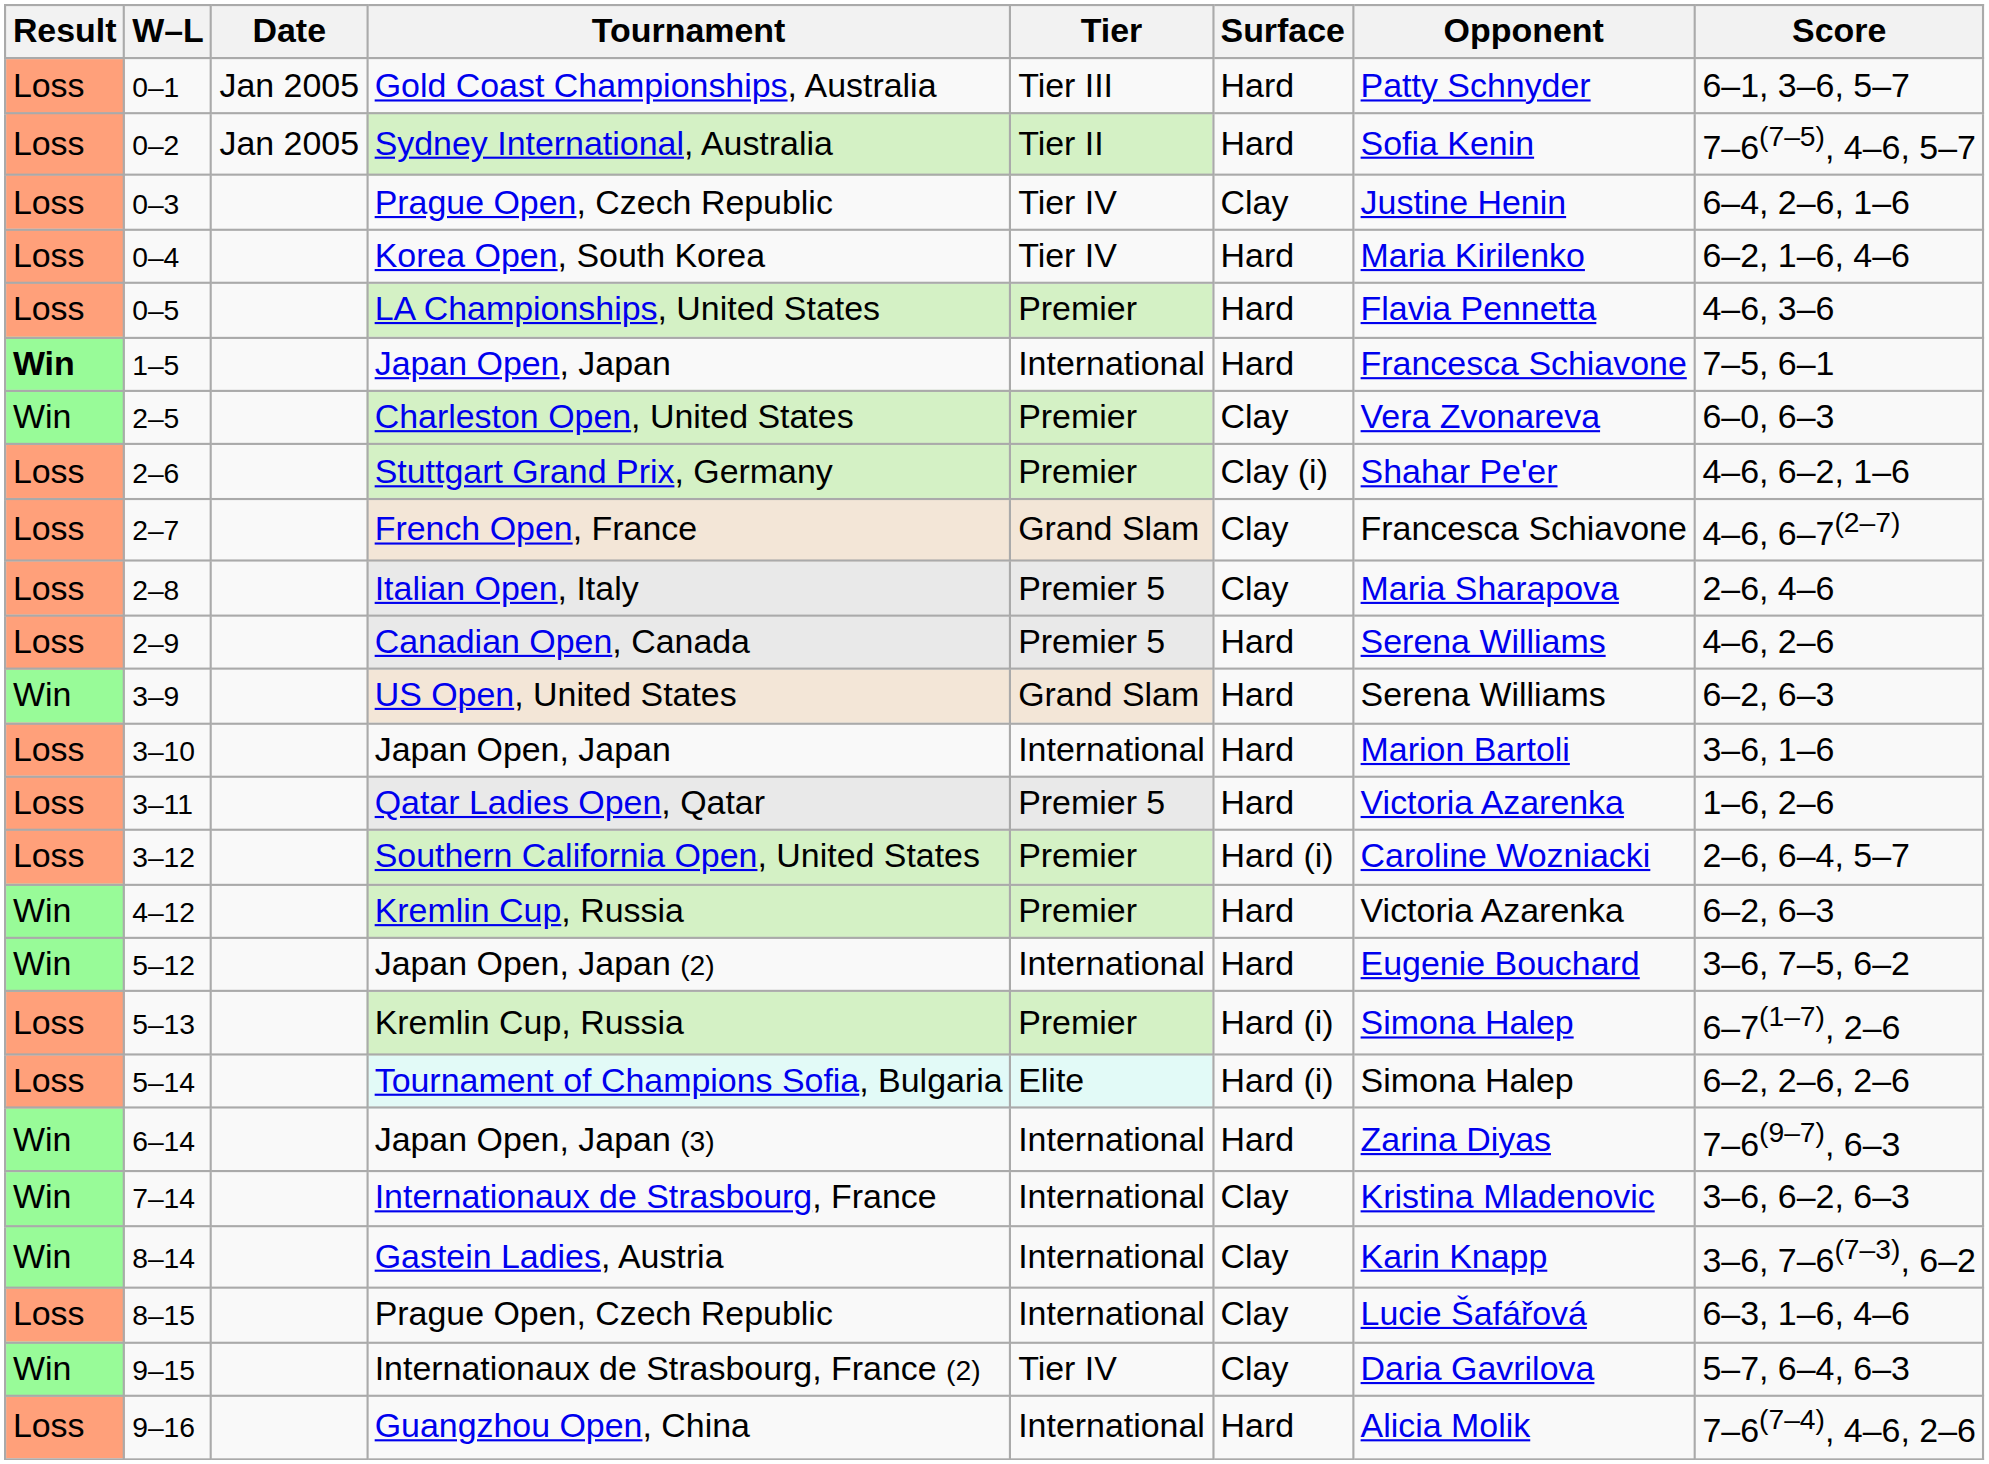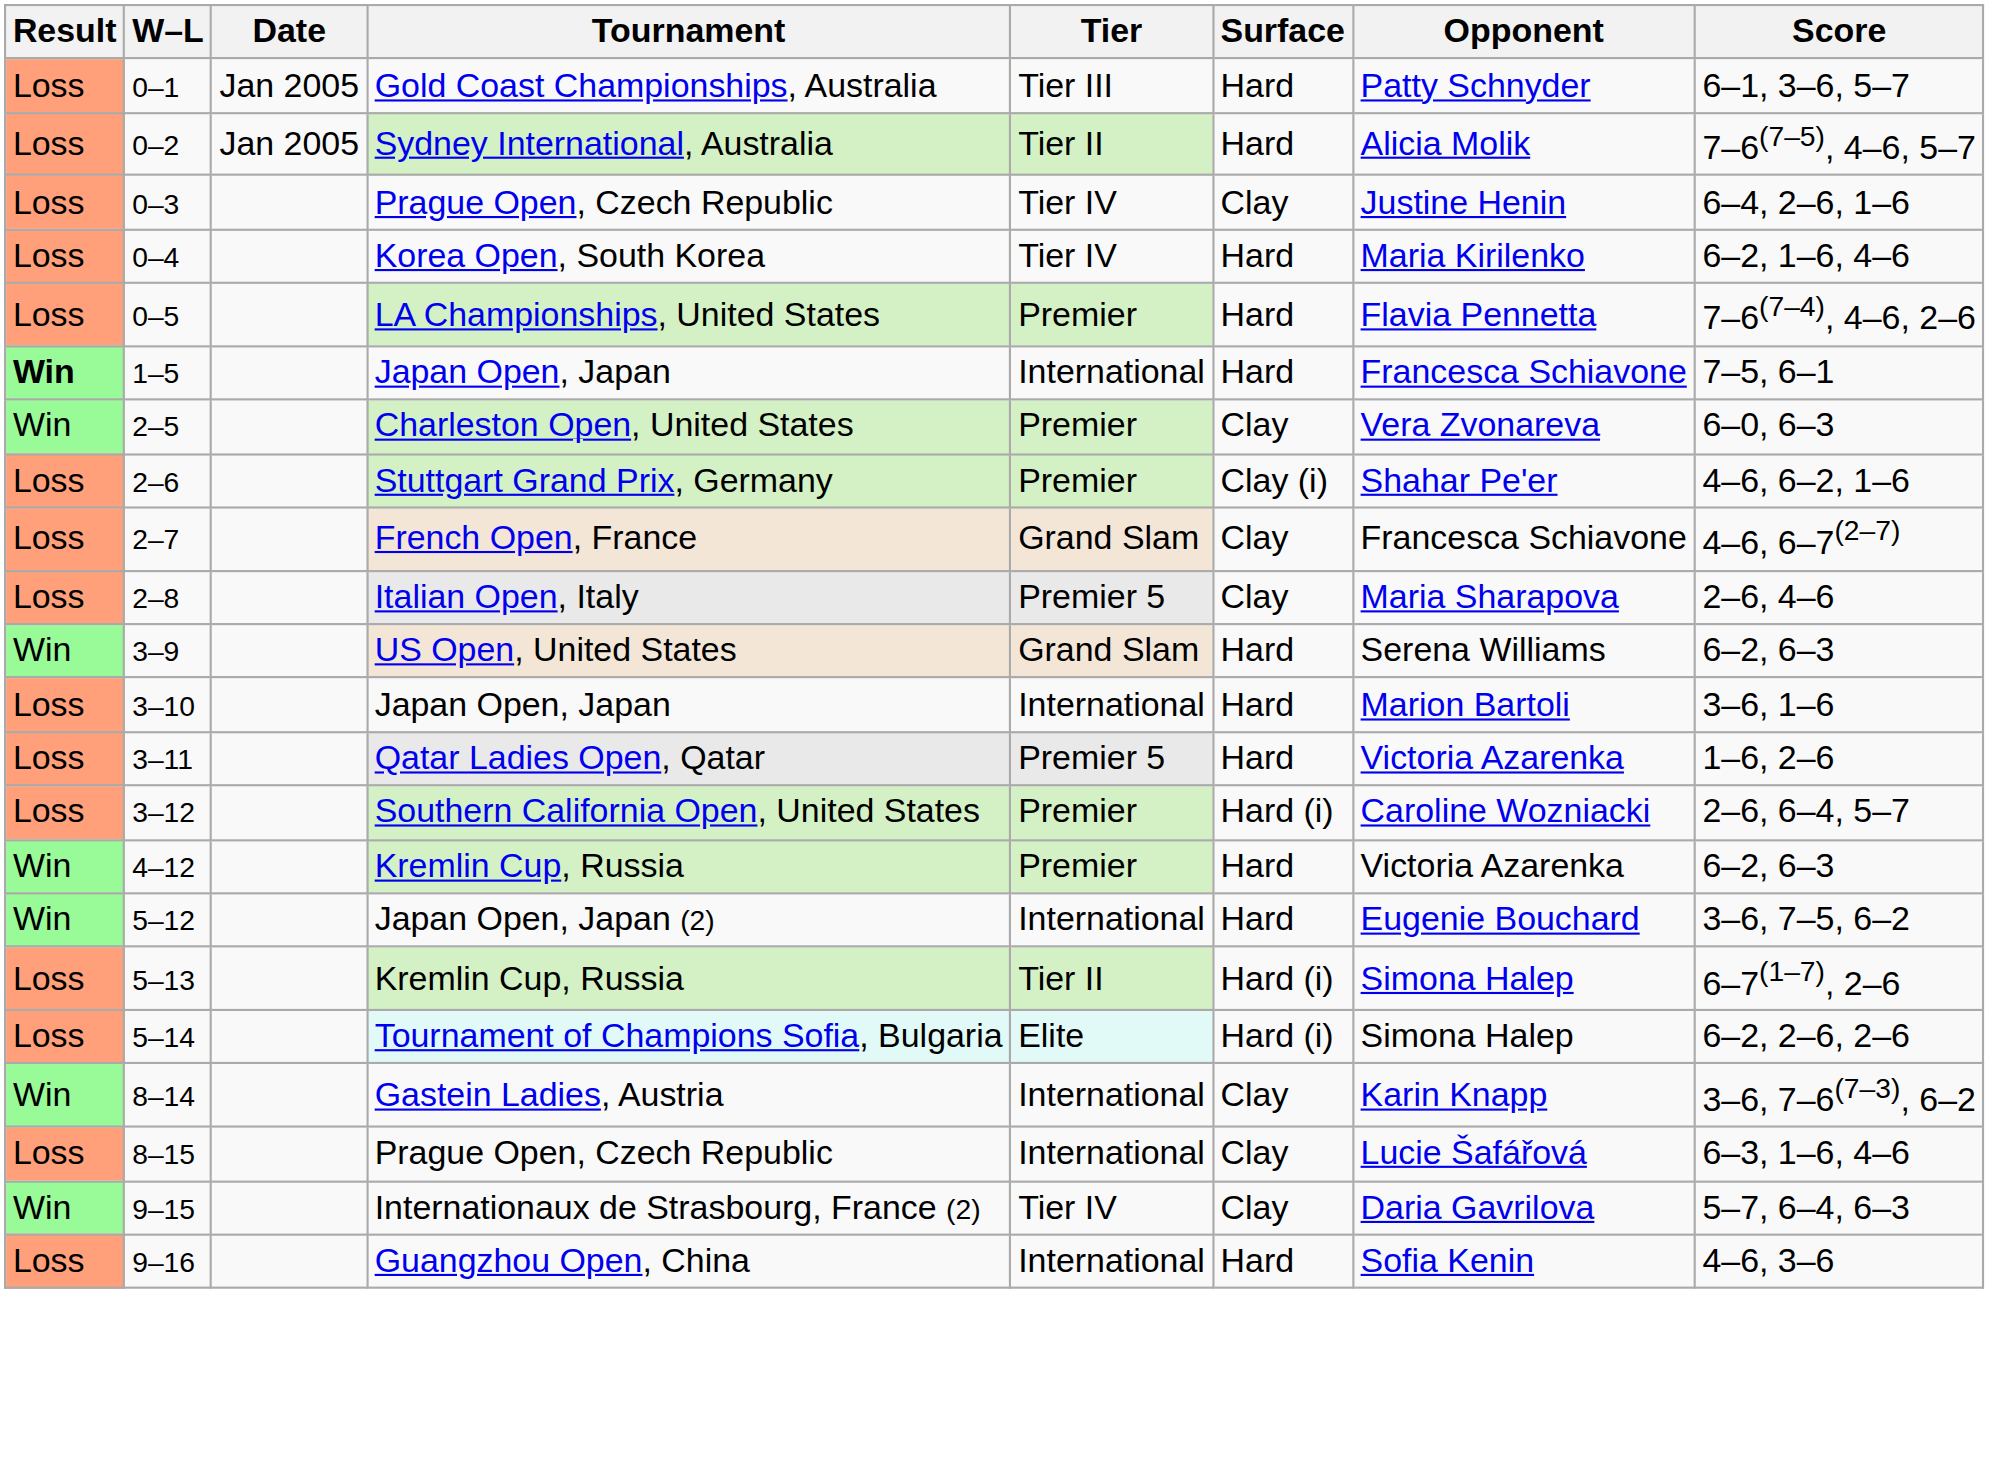 <table class="sortable wikitable">
 <tr>
 <th>Result</th>
 <th class=unsortable>W–L</th>
 <th>Date</th>
 <th>Tournament</th>
 <th>Tier</th>
 <th>Surface</th>
 <th>Opponent</th>
 <th class=unsortable>Score</th>
 </tr>
 <tr>
 <td style=background:#ffa07a>Loss</td>
 <td><small>0–1</small></td>
 <td>Jan 2005</td>
 <td><a href='#'>Gold Coast Championships</a>, Australia</td>
 <td>Tier III</td>
 <td>Hard</td>
 <td> <a href='#'>Patty Schnyder</a></td>
 <td>6–1, 3–6, 5–7</td>
 </tr>
 <tr>
 <td style=background:#ffa07a>Loss</td>
 <td><small>0–2</small></td>
 <td>Jan 2005</td>
 <td style=background:#d4f1c5><a href='#'>Sydney International</a>, Australia</td>
 <td style=background:#d4f1c5>Tier II</td>
 <td>Hard</td>
-<td> <a href='#'>Sofia Kenin</a></td>
+<td> <a href='#'>Alicia Molik</a></td>
 <td>7–6<sup>(7–5)</sup>, 4–6, 5–7</td>
 </tr>
 <tr>
 <td style=background:#ffa07a>Loss</td>
 <td><small>0–3</small></td>
 <td><a href='#'></a></td>
 <td><a href='#'>Prague Open</a>, Czech Republic</td>
 <td>Tier IV</td>
 <td>Clay</td>
 <td> <a href='#'>Justine Henin</a></td>
 <td>6–4, 2–6, 1–6</td>
 </tr>
 <tr>
 <td style=background:#ffa07a>Loss</td>
 <td><small>0–4</small></td>
 <td><a href='#'></a></td>
 <td><a href='#'>Korea Open</a>, South Korea</td>
 <td>Tier IV</td>
 <td>Hard</td>
 <td> <a href='#'>Maria Kirilenko</a></td>
 <td>6–2, 1–6, 4–6</td>
 </tr>
 <tr>
 <td style=background:#ffa07a>Loss</td>
 <td><small>0–5</small></td>
 <td><a href='#'></a></td>
 <td style=background:#d4f1c5><a href='#'>LA Championships</a>, United States</td>
 <td style=background:#d4f1c5>Premier</td>
 <td>Hard</td>
 <td> <a href='#'>Flavia Pennetta</a></td>
-<td>4–6, 3–6</td>
+<td>7–6<sup>(7–4)</sup>, 4–6, 2–6</td>
 </tr>
 <tr>
 <td style=background:#98fb98><strong>Win</strong></td>
 <td><small>1–5</small></td>
 <td><a href='#'></a></td>
 <td><a href='#'>Japan Open</a>, Japan</td>
 <td>International</td>
 <td>Hard</td>
 <td> <a href='#'>Francesca Schiavone</a></td>
 <td>7–5, 6–1</td>
 </tr>
 <tr>
 <td style=background:#98fb98>Win</td>
 <td><small>2–5</small></td>
 <td><a href='#'></a></td>
 <td style=background:#d4f1c5><a href='#'>Charleston Open</a>, United States</td>
 <td style=background:#d4f1c5>Premier</td>
 <td>Clay</td>
 <td> <a href='#'>Vera Zvonareva</a></td>
 <td>6–0, 6–3</td>
 </tr>
 <tr>
 <td style=background:#ffa07a>Loss</td>
 <td><small>2–6</small></td>
 <td><a href='#'></a></td>
 <td style=background:#d4f1c5><a href='#'>Stuttgart Grand Prix</a>, Germany</td>
 <td style=background:#d4f1c5>Premier</td>
 <td>Clay (i)</td>
 <td> <a href='#'>Shahar Pe'er</a></td>
 <td>4–6, 6–2, 1–6</td>
 </tr>
 <tr>
 <td style=background:#ffa07a>Loss</td>
 <td><small>2–7</small></td>
 <td><a href='#'></a></td>
 <td bgcolor=#f3e6d7><a href='#'>French Open</a>, France</td>
 <td bgcolor=#f3e6d7>Grand Slam</td>
 <td>Clay</td>
 <td> Francesca Schiavone</td>
 <td>4–6, 6–7<sup>(2–7)</sup></td>
 </tr>
 <tr>
 <td style=background:#ffa07a>Loss</td>
 <td><small>2–8</small></td>
 <td><a href='#'></a></td>
 <td style=background:#e9e9e9><a href='#'>Italian Open</a>, Italy</td>
 <td style=background:#e9e9e9>Premier 5</td>
 <td>Clay</td>
 <td> <a href='#'>Maria Sharapova</a></td>
 <td>2–6, 4–6</td>
-</tr>
-<tr>
-<td style=background:#ffa07a>Loss</td>
-<td><small>2–9</small></td>
-<td><a href='#'></a></td>
-<td style=background:#e9e9e9><a href='#'>Canadian Open</a>, Canada</td>
-<td style=background:#e9e9e9>Premier 5</td>
-<td>Hard</td>
-<td> <a href='#'>Serena Williams</a></td>
-<td>4–6, 2–6</td>
 </tr>
 <tr>
 <td style=background:#98fb98>Win</td>
 <td><small>3–9</small></td>
 <td><a href='#'></a></td>
 <td bgcolor=#f3e6d7><a href='#'>US Open</a>, United States</td>
 <td bgcolor=#f3e6d7>Grand Slam</td>
 <td>Hard</td>
 <td> Serena Williams</td>
 <td>6–2, 6–3</td>
 </tr>
 <tr>
 <td style=background:#ffa07a>Loss</td>
 <td><small>3–10</small></td>
 <td><a href='#'></a></td>
 <td>Japan Open, Japan</td>
 <td>International</td>
 <td>Hard</td>
 <td> <a href='#'>Marion Bartoli</a></td>
 <td>3–6, 1–6</td>
 </tr>
 <tr>
 <td style=background:#ffa07a>Loss</td>
 <td><small>3–11</small></td>
 <td><a href='#'></a></td>
 <td style=background:#e9e9e9><a href='#'>Qatar Ladies Open</a>, Qatar</td>
 <td style=background:#e9e9e9>Premier 5</td>
 <td>Hard</td>
 <td> <a href='#'>Victoria Azarenka</a></td>
 <td>1–6, 2–6</td>
 </tr>
 <tr>
 <td style=background:#ffa07a>Loss</td>
 <td><small>3–12</small></td>
 <td><a href='#'></a></td>
 <td style=background:#d4f1c5><a href='#'>Southern California Open</a>, United States</td>
 <td style=background:#d4f1c5>Premier</td>
 <td>Hard (i)</td>
 <td> <a href='#'>Caroline Wozniacki</a></td>
 <td>2–6, 6–4, 5–7</td>
 </tr>
 <tr>
 <td style=background:#98fb98>Win</td>
 <td><small>4–12</small></td>
 <td><a href='#'></a></td>
 <td style=background:#d4f1c5><a href='#'>Kremlin Cup</a>, Russia</td>
 <td style=background:#d4f1c5>Premier</td>
 <td>Hard</td>
 <td> Victoria Azarenka</td>
 <td>6–2, 6–3</td>
 </tr>
 <tr>
 <td style=background:#98fb98>Win</td>
 <td><small>5–12</small></td>
 <td><a href='#'></a></td>
 <td>Japan Open, Japan <small>(2)</small></td>
 <td>International</td>
 <td>Hard</td>
 <td> <a href='#'>Eugenie Bouchard</a></td>
 <td>3–6, 7–5, 6–2</td>
 </tr>
 <tr>
 <td style=background:#ffa07a>Loss</td>
 <td><small>5–13</small></td>
 <td><a href='#'></a></td>
 <td style=background:#d4f1c5>Kremlin Cup, Russia</td>
-<td style=background:#d4f1c5>Premier</td>
+<td style=background:#d4f1c5>Tier II</td>
 <td>Hard (i)</td>
 <td> <a href='#'>Simona Halep</a></td>
 <td>6–7<sup>(1–7)</sup>, 2–6</td>
 </tr>
 <tr>
 <td style=background:#ffa07a>Loss</td>
 <td><small>5–14</small></td>
 <td><a href='#'></a></td>
 <td style=background:#e2faf7><a href='#'>Tournament of Champions Sofia</a>, Bulgaria</td>
 <td style=background:#e2faf7>Elite</td>
 <td>Hard (i)</td>
 <td> Simona Halep</td>
 <td>6–2, 2–6, 2–6</td>
-</tr>
-<tr>
-<td style=background:#98fb98>Win</td>
-<td><small>6–14</small></td>
-<td><a href='#'></a></td>
-<td>Japan Open, Japan <small>(3)</small></td>
-<td>International</td>
-<td>Hard</td>
-<td> <a href='#'>Zarina Diyas</a></td>
-<td>7–6<sup>(9–7)</sup>, 6–3</td>
-</tr>
-<tr>
-<td style=background:#98fb98>Win</td>
-<td><small>7–14</small></td>
-<td><a href='#'></a></td>
-<td><a href='#'>Internationaux de Strasbourg</a>, France</td>
-<td>International</td>
-<td>Clay</td>
-<td> <a href='#'>Kristina Mladenovic</a></td>
-<td>3–6, 6–2, 6–3</td>
 </tr>
 <tr>
 <td style=background:#98fb98>Win</td>
 <td><small>8–14</small></td>
 <td><a href='#'></a></td>
 <td><a href='#'>Gastein Ladies</a>, Austria</td>
 <td>International</td>
 <td>Clay</td>
 <td> <a href='#'>Karin Knapp</a></td>
 <td>3–6, 7–6<sup>(7–3)</sup>, 6–2</td>
 </tr>
 <tr>
 <td style=background:#ffa07a>Loss</td>
 <td><small>8–15</small></td>
 <td><a href='#'></a></td>
 <td>Prague Open, Czech Republic</td>
 <td>International</td>
 <td>Clay</td>
 <td> <a href='#'>Lucie Šafářová</a></td>
 <td>6–3, 1–6, 4–6</td>
 </tr>
 <tr>
 <td style=background:#98fb98>Win</td>
 <td><small>9–15</small></td>
 <td><a href='#'></a></td>
 <td>Internationaux de Strasbourg, France <small>(2)</small></td>
 <td>Tier IV</td>
 <td>Clay</td>
 <td> <a href='#'>Daria Gavrilova</a></td>
 <td>5–7, 6–4, 6–3</td>
 </tr>
 <tr>
 <td style=background:#ffa07a>Loss</td>
 <td><small>9–16</small></td>
 <td><a href='#'></a></td>
 <td><a href='#'>Guangzhou Open</a>, China</td>
 <td>International</td>
 <td>Hard</td>
-<td> <a href='#'>Alicia Molik</a></td>
-<td>7–6<sup>(7–4)</sup>, 4–6, 2–6</td>
+<td> <a href='#'>Sofia Kenin</a></td>
+<td>4–6, 3–6</td>
 </tr>
 </table>
